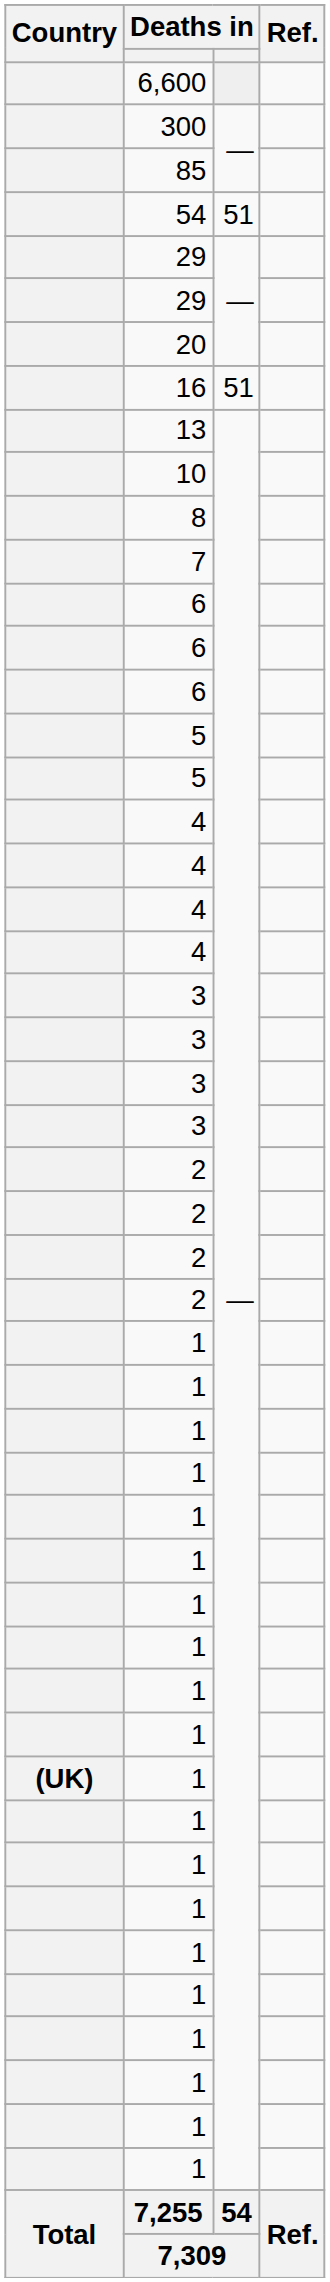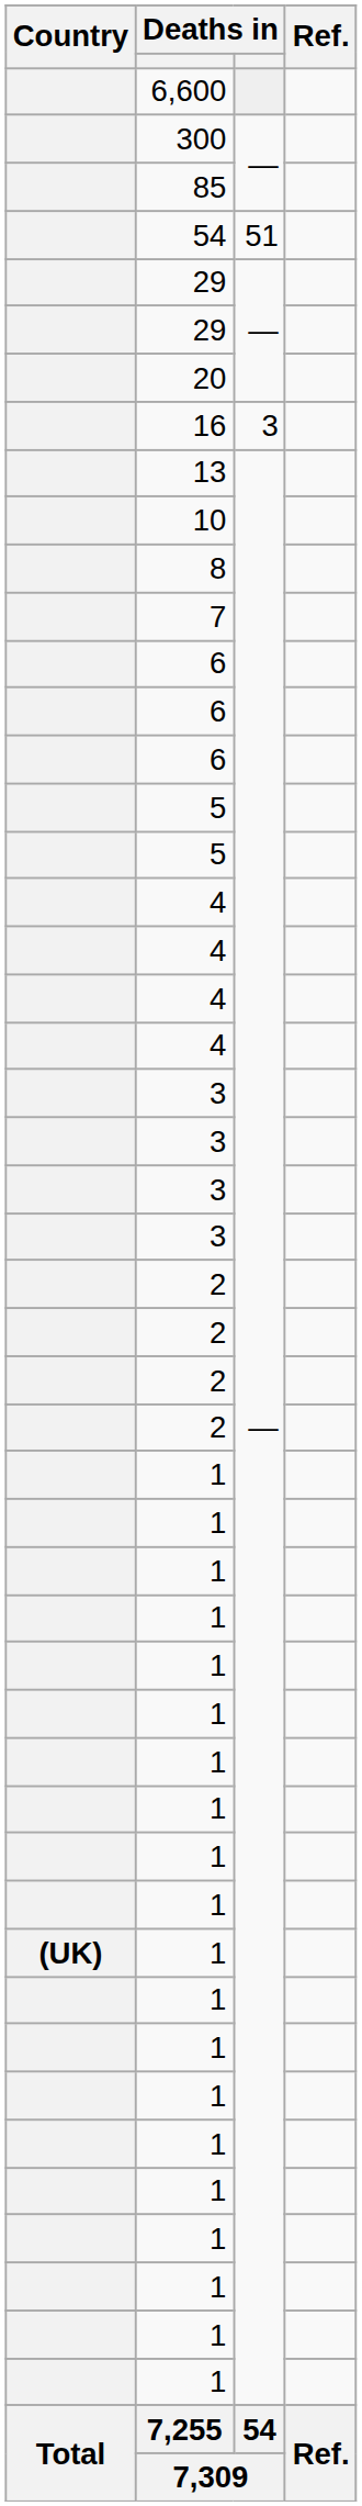 <table class="wikitable sortable floatright plainrowheaders" style="clear:right; margin-left:7px; margin-top:0; margin-right:0; margin-bottom:3px; font-size:90%;">
 <tr>
 <th scope="col" rowspan=2>Country</th>
 <th scope="col" colspan=2>Deaths in</th>
 <th scope="col" rowspan=2>Ref.</th>
 </tr>
 <tr>
 <th></th>
 <th></th>
 </tr>
 <tr>
 <th scope="row"></th>
 <td align=right>6,600</td>
 <td align=right bgcolor=#EFEFEF></td>
 <td></td>
 </tr>
 <tr>
 <th scope="row"></th>
 <td align=right>300</td>
 <td rowspan="2" align="right">—</td>
 <td></td>
 </tr>
 <tr>
 <th scope="row"></th>
 <td align=right>85</td>
 <td></td>
 </tr>
 <tr>
 <th scope="row"></th>
 <td align=right>54</td>
 <td align=right>51</td>
 <td></td>
 </tr>
 <tr>
 <th scope="row"></th>
 <td align=right>29</td>
 <td rowspan="3" align="right">—</td>
 <td></td>
 </tr>
 <tr>
 <th scope="row"></th>
 <td align=right>29</td>
 <td></td>
 </tr>
 <tr>
 <th scope="row"></th>
 <td align=right>20</td>
 <td></td>
 </tr>
 <tr>
 <th scope="row"></th>
 <td align=right>16</td>
-<td align=right>51</td>
+<td align=right>3</td>
 <td></td>
 </tr>
 <tr>
 <th scope="row"></th>
 <td align=right>13</td>
 <td rowspan="41" align="right">—</td>
 <td></td>
 </tr>
 <tr>
 <th scope="row"></th>
 <td align=right>10</td>
 <td></td>
 </tr>
 <tr>
 <th scope="row"></th>
 <td align=right>8</td>
 <td></td>
 </tr>
 <tr>
 <th scope="row"></th>
 <td align=right>7</td>
 <td></td>
 </tr>
 <tr>
 <th scope="row"></th>
 <td align=right>6</td>
 <td></td>
 </tr>
 <tr>
 <th scope="row"></th>
 <td align=right>6</td>
 <td></td>
 </tr>
 <tr>
 <th scope="row"></th>
 <td align=right>6</td>
 <td></td>
 </tr>
 <tr>
 <th scope="row"></th>
 <td align=right>5</td>
 <td></td>
 </tr>
 <tr>
 <th scope="row"></th>
 <td align="right">5</td>
 <td></td>
 </tr>
 <tr>
 <th scope="row"></th>
 <td align=right>4</td>
 <td></td>
 </tr>
 <tr>
 <th scope="row"></th>
 <td align=right>4</td>
 <td></td>
 </tr>
 <tr>
 <th scope="row"></th>
 <td align=right>4</td>
 <td></td>
 </tr>
 <tr>
 <th scope="row"></th>
 <td align=right>4</td>
 <td></td>
 </tr>
 <tr>
 <th scope="row"></th>
 <td align=right>3</td>
 <td></td>
 </tr>
 <tr>
 <th scope="row"></th>
 <td align=right>3</td>
 <td></td>
 </tr>
 <tr>
 <th scope="row"></th>
 <td align=right>3</td>
 <td></td>
 </tr>
 <tr>
 <th scope="row"></th>
 <td align=right>3</td>
 <td></td>
 </tr>
 <tr>
 <th scope="row"></th>
 <td align=right>2</td>
 <td></td>
 </tr>
 <tr>
 <th scope="row"></th>
 <td align=right>2</td>
 <td></td>
 </tr>
 <tr>
 <th scope="row"></th>
 <td align=right>2</td>
 <td></td>
 </tr>
 <tr>
 <th scope="row"></th>
 <td align=right>2</td>
 <td></td>
 </tr>
 <tr>
 <th scope="row"></th>
 <td align=right>1</td>
 <td></td>
 </tr>
 <tr>
 <th scope="row"></th>
 <td align=right>1</td>
 <td></td>
 </tr>
 <tr>
 <th scope="row"></th>
 <td align=right>1</td>
 <td></td>
 </tr>
 <tr>
 <th scope="row"></th>
 <td align=right>1</td>
 <td></td>
 </tr>
 <tr>
 <th scope="row"></th>
 <td align=right>1</td>
 <td></td>
 </tr>
 <tr>
 <th scope="row"></th>
 <td align=right>1</td>
 <td></td>
 </tr>
 <tr>
 <th scope="row"></th>
 <td align=right>1</td>
 <td></td>
 </tr>
 <tr>
 <th scope="row"></th>
 <td align="right">1</td>
 <td></td>
 </tr>
 <tr>
 <th scope="row"></th>
 <td align="right">1</td>
 <td></td>
 </tr>
 <tr>
 <th scope="row"></th>
 <td align="right">1</td>
 <td></td>
 </tr>
 <tr>
 <th scope="row"> (UK)</th>
 <td align="right">1</td>
 <td></td>
 </tr>
 <tr>
 <th scope="row"></th>
 <td align="right">1</td>
 <td></td>
 </tr>
 <tr>
 <th scope="row"></th>
 <td align="right">1</td>
 <td></td>
 </tr>
 <tr>
 <th scope="row"></th>
 <td align="right">1</td>
 <td></td>
 </tr>
 <tr>
 <th scope="row"></th>
 <td align="right">1</td>
 <td></td>
 </tr>
 <tr>
 <th scope="row"></th>
 <td align="right">1</td>
 <td></td>
 </tr>
 <tr>
 <th scope="row"></th>
 <td align="right">1</td>
 <td></td>
 </tr>
 <tr>
 <th scope="row"></th>
 <td align="right">1</td>
 <td></td>
 </tr>
 <tr>
 <th scope="row"></th>
 <td align="right">1</td>
 <td></td>
 </tr>
 <tr>
 <th scope="row"></th>
 <td align="right">1</td>
 <td></td>
 </tr>
 <tr>
 <th rowspan="2">Total</th>
 <th>7,255</th>
 <th>54</th>
 <th rowspan="2">Ref.</th>
 </tr>
 <tr>
 <th colspan="2">7,309</th>
 </tr>
 </table>
